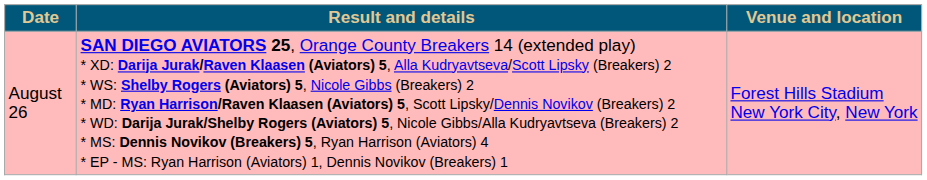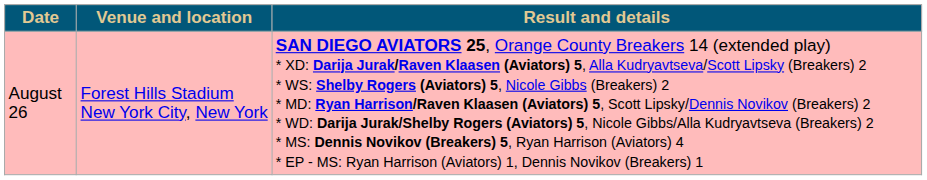 <table class="wikitable" style="text-align:left">
 <tr>
 <th style="background:#015779; color:#E2C993" width="60px">Date</th>
+<th style="background:#015779; color:#E2C993" width="175px">Venue and location</th>
 <th style="background:#015779; color:#E2C993" width="600px">Result and details</th>
-<th style="background:#015779; color:#E2C993" width="175px">Venue and location</th>
 </tr>
 <tr bgcolor="FFBBBB">
 <td>August 26</td>
+<td><a href='#'>Forest Hills Stadium</a><br><a href='#'>New York City</a>, <a href='#'>New York</a></td>
 <td><strong><a href='#'>SAN DIEGO AVIATORS</a> 25</strong>, <a href='#'>Orange County Breakers</a> 14 (extended play)<br><small>* XD: <strong><a href='#'>Darija Jurak</a>/<a href='#'>Raven Klaasen</a> (Aviators) 5</strong>, <a href='#'>Alla Kudryavtseva</a>/<a href='#'>Scott Lipsky</a> (Breakers) 2<br>* WS: <strong><a href='#'>Shelby Rogers</a> (Aviators) 5</strong>, <a href='#'>Nicole Gibbs</a> (Breakers) 2<br>* MD: <strong><a href='#'>Ryan Harrison</a>/Raven Klaasen (Aviators) 5</strong>, Scott Lipsky/<a href='#'>Dennis Novikov</a> (Breakers) 2<br>* WD: <strong>Darija Jurak/Shelby Rogers (Aviators) 5</strong>, Nicole Gibbs/Alla Kudryavtseva (Breakers) 2<br>* MS: <strong>Dennis Novikov (Breakers) 5</strong>, Ryan Harrison (Aviators) 4<br>* EP - MS: Ryan Harrison (Aviators) 1, Dennis Novikov (Breakers) 1</small></td>
-<td><a href='#'>Forest Hills Stadium</a><br><a href='#'>New York City</a>, <a href='#'>New York</a></td>
 </tr>
 </table>
